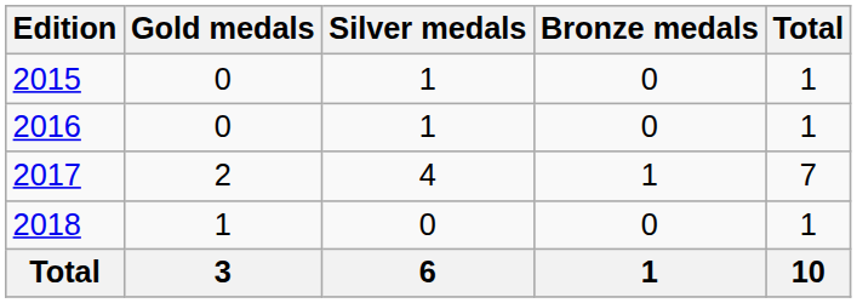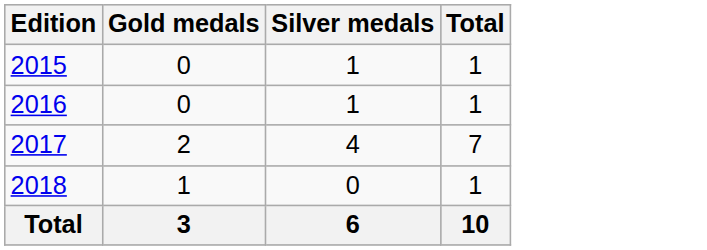 <table class="wikitable">
 <tr>
 <th>Edition</th>
 <th>Gold medals</th>
 <th>Silver medals</th>
-<th>Bronze medals</th>
 <th>Total</th>
 </tr>
 <tr>
 <td><a href='#'>2015</a></td>
 <td style="text-align:center;">0</td>
 <td style="text-align:center;">1</td>
-<td style="text-align:center;">0</td>
 <td style="text-align:center;">1</td>
 </tr>
 <tr>
 <td><a href='#'>2016</a></td>
 <td style="text-align:center;">0</td>
 <td style="text-align:center;">1</td>
-<td style="text-align:center;">0</td>
 <td style="text-align:center;">1</td>
 </tr>
 <tr>
 <td><a href='#'>2017</a></td>
 <td style="text-align:center;">2</td>
 <td style="text-align:center;">4</td>
-<td style="text-align:center;">1</td>
 <td style="text-align:center;">7</td>
 </tr>
 <tr>
 <td><a href='#'>2018</a></td>
 <td style="text-align:center;">1</td>
-<td style="text-align:center;">0</td>
 <td style="text-align:center;">0</td>
 <td style="text-align:center;">1</td>
 </tr>
 <tr>
 <th>Total</th>
 <th style="text-align:center;">3</th>
 <th style="text-align:center;">6</th>
-<th style="text-align:center;">1</th>
 <th style="text-align:center;">10</th>
 </tr>
 </table>
